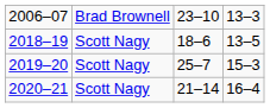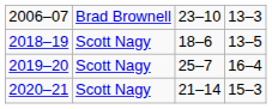 <table class="wikitable">
 <tr>
 <td>2006–07</td>
 <td><a href='#'>Brad Brownell</a></td>
 <td>23–10</td>
 <td>13–3</td>
 </tr>
 <tr>
 <td><a href='#'>2018–19</a></td>
 <td><a href='#'>Scott Nagy</a></td>
 <td>18–6</td>
 <td>13–5</td>
 </tr>
 <tr>
 <td><a href='#'>2019–20</a></td>
 <td><a href='#'>Scott Nagy</a></td>
 <td>25–7</td>
-<td>15–3</td>
+<td>16–4</td>
 </tr>
 <tr>
 <td><a href='#'>2020–21</a></td>
 <td><a href='#'>Scott Nagy</a></td>
 <td>21–14</td>
-<td>16–4</td>
+<td>15–3</td>
 </tr>
 </table>
